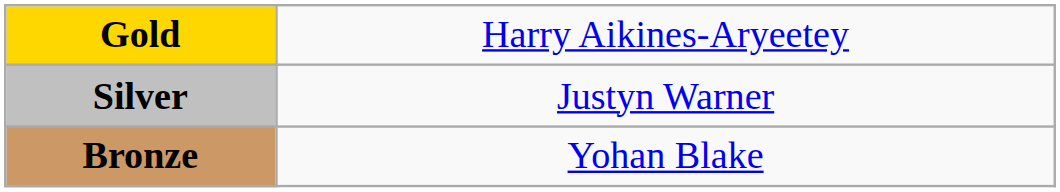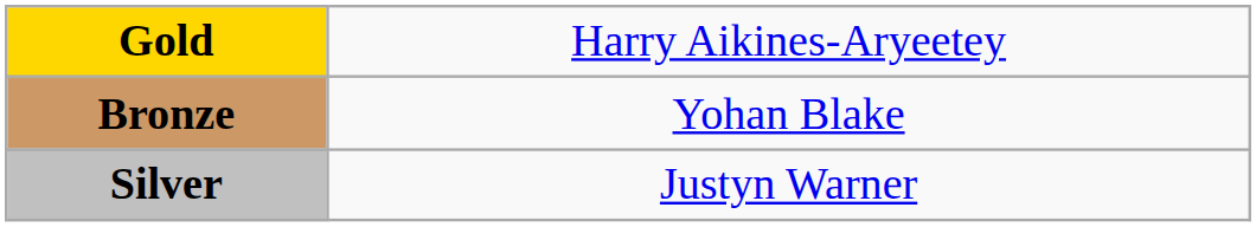 <table class="wikitable" style="text-align:center; " width="35%">
 <tr>
 <td bgcolor="gold"><strong>Gold</strong></td>
 <td><a href='#'>Harry Aikines-Aryeetey</a><br>  <small><em></em></small></td>
 </tr>
 <tr>
+<td bgcolor="CC9966"><strong>Bronze</strong></td>
+<td><a href='#'>Yohan Blake</a><br>  <small><em></em></small></td>
+</tr>
+<tr>
 <td bgcolor="silver"><strong>Silver</strong></td>
 <td><a href='#'>Justyn Warner</a><br>  <small><em></em></small></td>
 </tr>
-<tr>
-<td bgcolor="CC9966"><strong>Bronze</strong></td>
-<td><a href='#'>Yohan Blake</a><br>  <small><em></em></small></td>
-</tr>
 </table>
